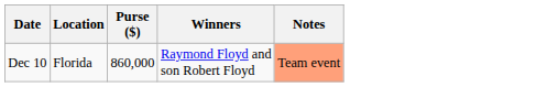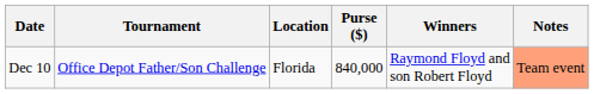 <table class="wikitable" style="font-size:95%">
 <tr>
 <th>Date</th>
+<th>Tournament</th>
 <th>Location</th>
 <th>Purse<br>($)</th>
 <th>Winners</th>
 <th>Notes</th>
 </tr>
 <tr>
 <td>Dec 10</td>
+<td><a href='#'>Office Depot Father/Son Challenge</a></td>
 <td>Florida</td>
-<td align=right>860,000</td>
+<td align=right>840,000</td>
 <td> <a href='#'>Raymond Floyd</a> and<br>son Robert Floyd</td>
 <td style="background: lightsalmon;">Team event</td>
 </tr>
 </table>
